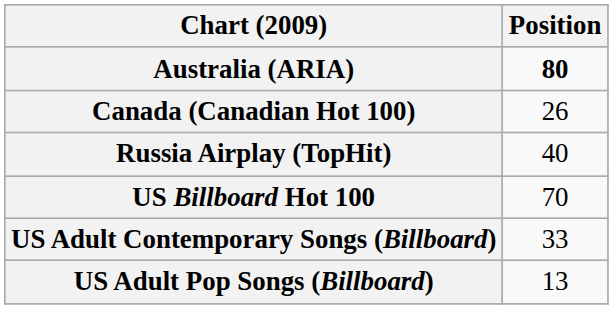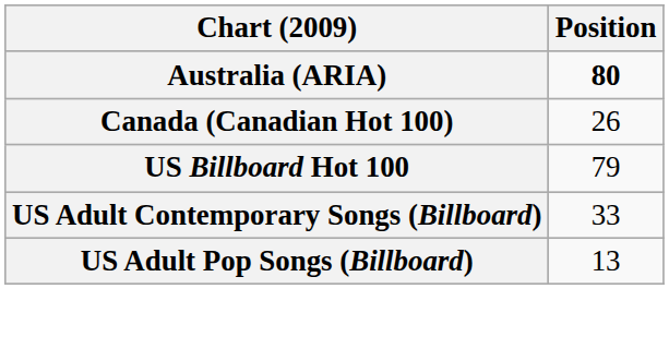 <table class="wikitable sortable plainrowheaders" style="text-align:center;">
 <tr>
 <th scope="col">Chart (2009)</th>
 <th scope="col">Position</th>
 </tr>
 <tr>
 <th scope="row">Australia (ARIA)</th>
 <td style="text-align:center;"><strong>80</strong></td>
 </tr>
 <tr>
 <th scope="row">Canada (Canadian Hot 100)</th>
 <td style="text-align:center;">26</td>
 </tr>
 <tr>
-<th scope="row">Russia Airplay (TopHit)</th>
-<td>40</td>
-</tr>
-<tr>
 <th scope="row">US <em>Billboard</em> Hot 100</th>
-<td style="text-align:center;">70</td>
+<td style="text-align:center;">79</td>
 </tr>
 <tr>
 <th scope="row">US Adult Contemporary Songs (<em>Billboard</em>)</th>
 <td style="text-align:center;">33</td>
 </tr>
 <tr>
 <th scope="row">US Adult Pop Songs (<em>Billboard</em>)</th>
 <td style="text-align:center;">13</td>
 </tr>
 </table>
